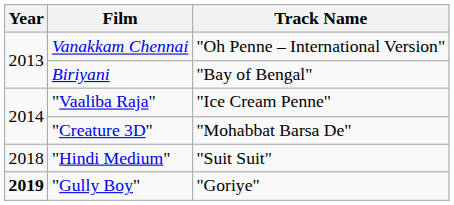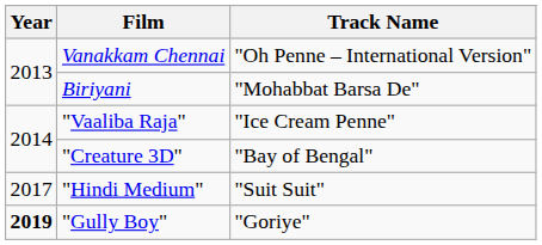 <table class="wikitable plainrowheaders">
 <tr>
 <th scope="col">Year</th>
 <th scope="col">Film</th>
 <th scope="col">Track Name</th>
 </tr>
 <tr>
 <td rowspan="2">2013</td>
 <td><em><a href='#'>Vanakkam Chennai</a></em></td>
 <td>"Oh Penne – International Version"</td>
 </tr>
 <tr>
 <td><em><a href='#'>Biriyani</a></em></td>
-<td>"Bay of Bengal"</td>
+<td>"Mohabbat Barsa De"</td>
 </tr>
 <tr>
 <td rowspan="2">2014</td>
 <td>"<a href='#'>Vaaliba Raja</a>"</td>
 <td>"Ice Cream Penne"</td>
 </tr>
 <tr>
 <td>"<a href='#'>Creature 3D</a>"</td>
-<td>"Mohabbat Barsa De"</td>
+<td>"Bay of Bengal"</td>
 </tr>
 <tr>
-<td>2018</td>
+<td>2017</td>
 <td>"<a href='#'>Hindi Medium</a>"</td>
 <td>"Suit Suit"</td>
 </tr>
 <tr>
 <td><strong>2019</strong></td>
 <td>"<a href='#'>Gully Boy</a>"</td>
 <td>"Goriye"</td>
 </tr>
 </table>
